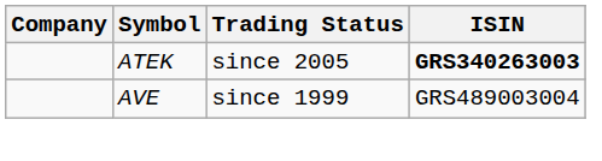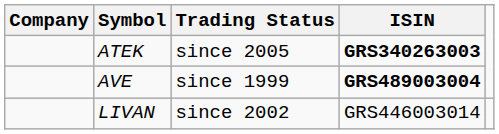 <table class="wikitable">
 <tr>
 <th>Company</th>
 <th>Symbol</th>
 <th>Trading Status</th>
 <th>ISIN</th>
 </tr>
 <tr>
 <td></td>
 <td><em>ATEK</em></td>
 <td>since 2005</td>
 <td><strong>GRS340263003</strong></td>
 </tr>
 <tr>
 <td></td>
 <td><em>AVE</em></td>
 <td>since 1999</td>
-<td>GRS489003004</td>
+<td><strong>GRS489003004</strong></td>
+</tr>
+<tr>
+<td></td>
+<td><em>LIVAN</em></td>
+<td>since 2002</td>
+<td>GRS446003014</td>
+<td></td>
 </tr>
 </table>
